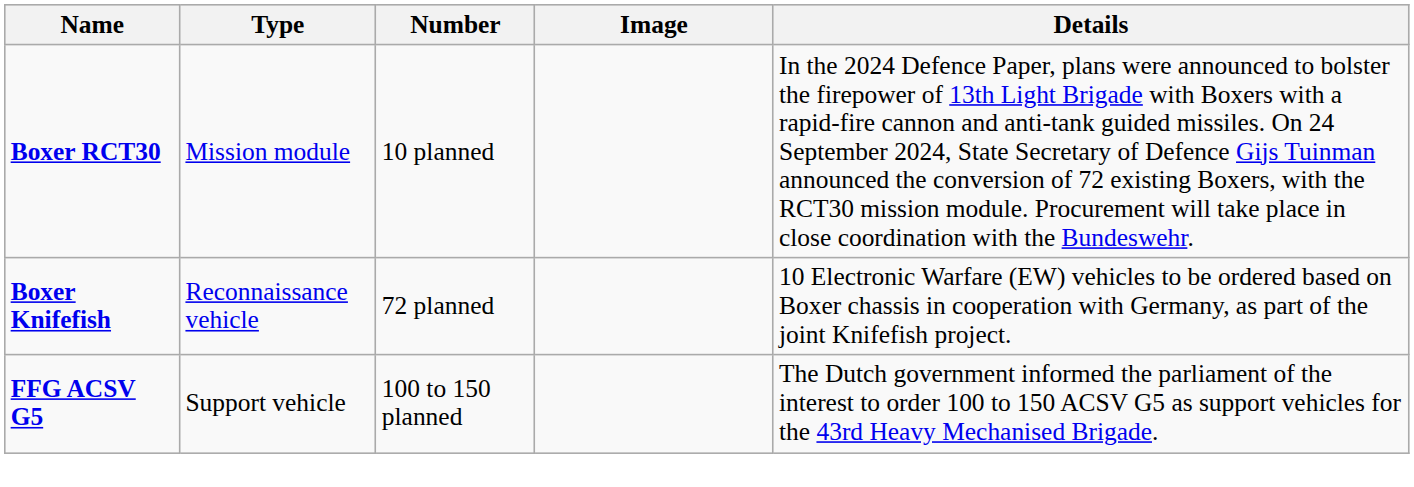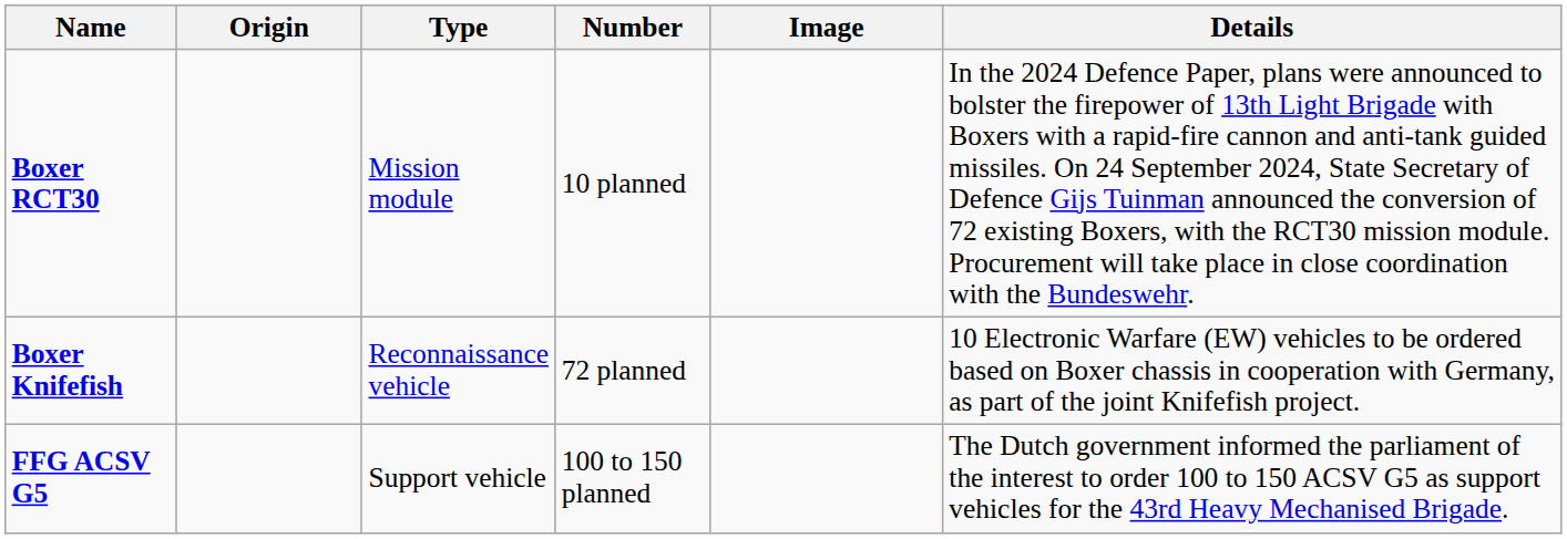 <table class="wikitable" style="margin:auto; width:100%;">
 <tr>
 <th style="text-align: center; width:11%;">Name</th>
+<th style="text-align: center; width:12%;">Origin</th>
 <th style="text-align: center; width:12%;">Type</th>
 <th style="text-align: center; width:10%;">Number</th>
 <th style="text-align: center; width:15%;">Image</th>
 <th style="text-align: center; width:40%;">Details</th>
 </tr>
 <tr>
 <td><a href='#'><strong>Boxer RCT30</strong></a></td>
+<td><small></small><br><small></small></td>
 <td><a href='#'>Mission module</a></td>
 <td>10 planned</td>
 <td></td>
 <td>In the 2024 Defence Paper, plans were announced to bolster the firepower of <a href='#'>13th Light Brigade</a> with Boxers with a rapid-fire cannon and anti-tank guided missiles. On 24 September 2024, State Secretary of Defence <a href='#'>Gijs Tuinman</a> announced the conversion of 72 existing Boxers, with the RCT30 mission module. Procurement will take place in close coordination with the <a href='#'>Bundeswehr</a>.</td>
 </tr>
 <tr>
 <td><a href='#'><strong>Boxer Knifefish</strong></a></td>
+<td><small></small></td>
 <td><a href='#'>Reconnaissance vehicle</a></td>
 <td>72 planned</td>
 <td></td>
 <td>10 Electronic Warfare (EW) vehicles to be ordered based on Boxer chassis in cooperation with Germany, as part of the joint Knifefish project.</td>
 </tr>
 <tr>
 <td><strong><a href='#'>FFG ACSV G5</a></strong></td>
+<td><small></small></td>
 <td>Support vehicle</td>
 <td>100 to 150 planned</td>
 <td></td>
 <td>The Dutch government informed the parliament of the interest to order 100 to 150 ACSV G5 as support vehicles for the <a href='#'>43rd Heavy Mechanised Brigade</a>.</td>
 </tr>
 </table>
